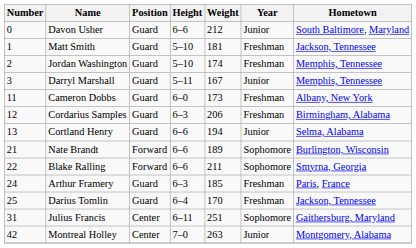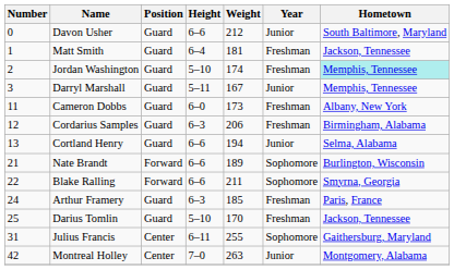 <table class="wikitable" style="font-size: 95%;">
 <tr>
 <th>Number</th>
 <th>Name</th>
 <th>Position</th>
 <th>Height</th>
 <th>Weight</th>
 <th>Year</th>
 <th>Hometown</th>
 </tr>
 <tr>
 <td>0</td>
 <td>Davon Usher</td>
 <td>Guard</td>
 <td>6–6</td>
 <td>212</td>
 <td>Junior</td>
 <td><a href='#'>South Baltimore</a>, <a href='#'>Maryland</a></td>
 </tr>
 <tr>
 <td>1</td>
 <td>Matt Smith</td>
 <td>Guard</td>
-<td>5–10</td>
+<td>6–4</td>
 <td>181</td>
 <td>Freshman</td>
 <td><a href='#'>Jackson, Tennessee</a></td>
 </tr>
 <tr>
 <td>2</td>
 <td>Jordan Washington</td>
 <td>Guard</td>
 <td>5–10</td>
 <td>174</td>
 <td>Freshman</td>
-<td><a href='#'>Memphis, Tennessee</a></td>
+<td style="background: paleturquoise;"><a href='#'>Memphis, Tennessee</a></td>
 </tr>
 <tr>
 <td>3</td>
 <td>Darryl Marshall</td>
 <td>Guard</td>
 <td>5–11</td>
 <td>167</td>
 <td>Junior</td>
 <td><a href='#'>Memphis, Tennessee</a></td>
 </tr>
 <tr>
 <td>11</td>
 <td>Cameron Dobbs</td>
 <td>Guard</td>
 <td>6–0</td>
 <td>173</td>
 <td>Freshman</td>
 <td><a href='#'>Albany, New York</a></td>
 </tr>
 <tr>
 <td>12</td>
 <td>Cordarius Samples</td>
 <td>Guard</td>
 <td>6–3</td>
 <td>206</td>
 <td>Freshman</td>
 <td><a href='#'>Birmingham, Alabama</a></td>
 </tr>
 <tr>
 <td>13</td>
 <td>Cortland Henry</td>
 <td>Guard</td>
 <td>6–6</td>
 <td>194</td>
 <td>Junior</td>
 <td><a href='#'>Selma, Alabama</a></td>
 </tr>
 <tr>
 <td>21</td>
 <td>Nate Brandt</td>
 <td>Forward</td>
 <td>6–6</td>
 <td>189</td>
 <td>Sophomore</td>
 <td><a href='#'>Burlington, Wisconsin</a></td>
 </tr>
 <tr>
 <td>22</td>
 <td>Blake Ralling</td>
 <td>Forward</td>
 <td>6–6</td>
 <td>211</td>
 <td>Sophomore</td>
 <td><a href='#'>Smyrna, Georgia</a></td>
 </tr>
 <tr>
 <td>24</td>
 <td>Arthur Framery</td>
 <td>Guard</td>
 <td>6–3</td>
 <td>185</td>
 <td>Freshman</td>
 <td><a href='#'>Paris</a>, <a href='#'>France</a></td>
 </tr>
 <tr>
 <td>25</td>
 <td>Darius Tomlin</td>
 <td>Guard</td>
-<td>6–4</td>
+<td>5–10</td>
 <td>170</td>
 <td>Freshman</td>
 <td><a href='#'>Jackson, Tennessee</a></td>
 </tr>
 <tr>
 <td>31</td>
 <td>Julius Francis</td>
 <td>Center</td>
 <td>6–11</td>
-<td>251</td>
+<td>255</td>
 <td>Sophomore</td>
 <td><a href='#'>Gaithersburg, Maryland</a></td>
 </tr>
 <tr>
 <td>42</td>
 <td>Montreal Holley</td>
 <td>Center</td>
 <td>7–0</td>
 <td>263</td>
 <td>Junior</td>
 <td><a href='#'>Montgomery, Alabama</a></td>
 </tr>
 <tr>
 </tr>
 </table>
